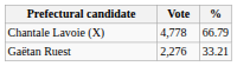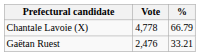 <table class="wikitable">
 <tr>
 <th bgcolor="#DDDDFF" width="200px">Prefectural candidate</th>
 <th bgcolor="#DDDDFF" width="50px">Vote</th>
 <th bgcolor="#DDDDFF" width="30px">%</th>
 </tr>
 <tr>
 <td>Chantale Lavoie (X)</td>
 <td>4,778</td>
 <td>66.79</td>
 </tr>
 <tr>
 <td>Gaëtan Ruest</td>
-<td>2,276</td>
+<td>2,476</td>
 <td>33.21</td>
 </tr>
 </table>
